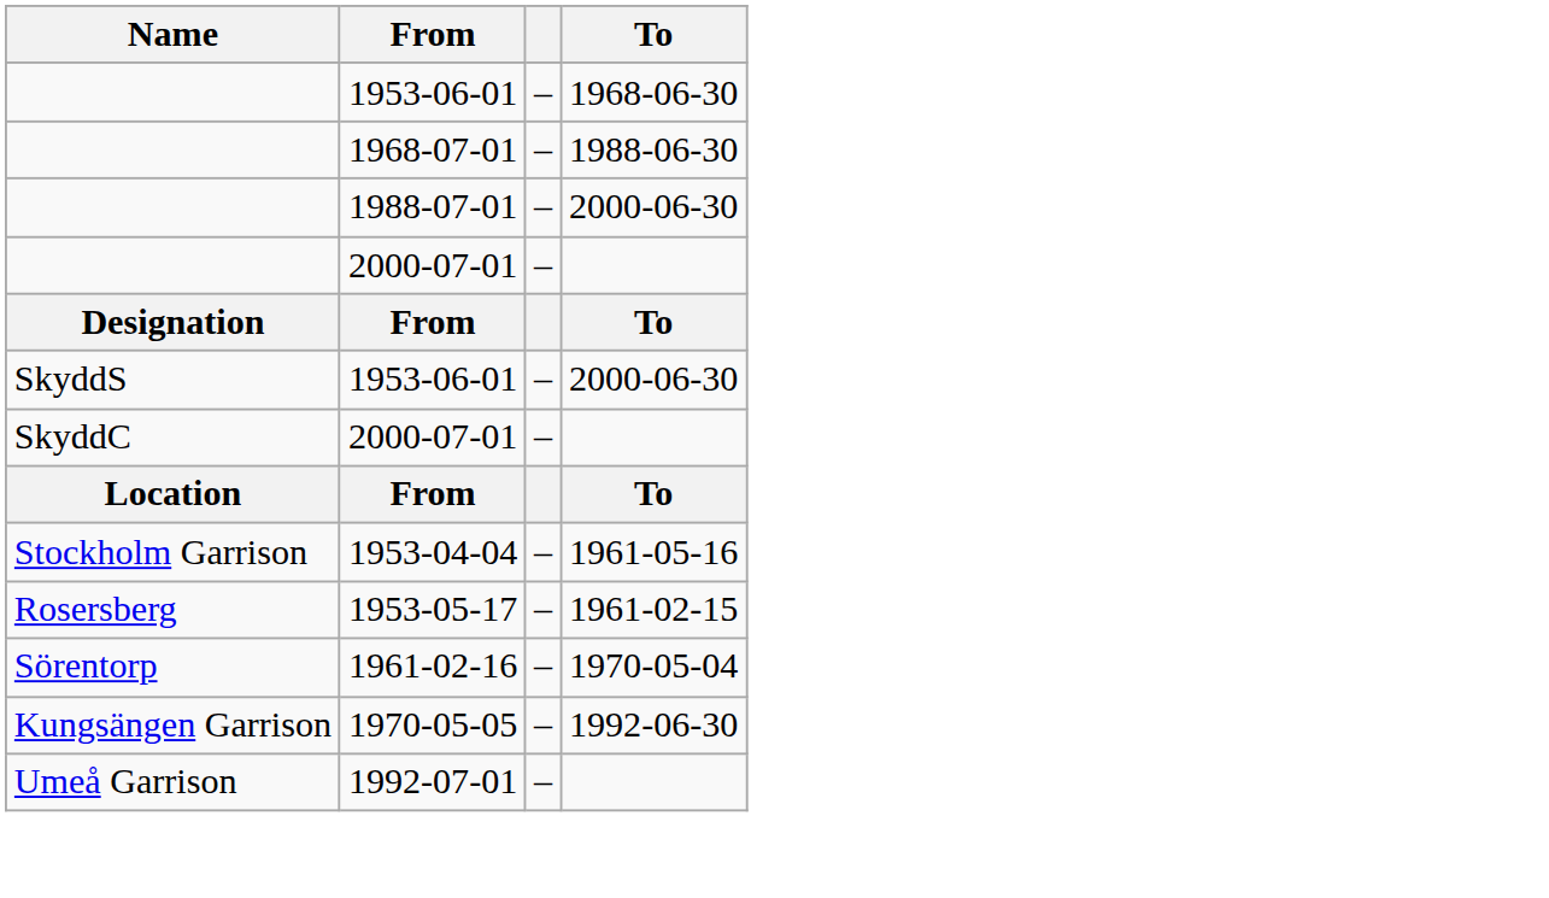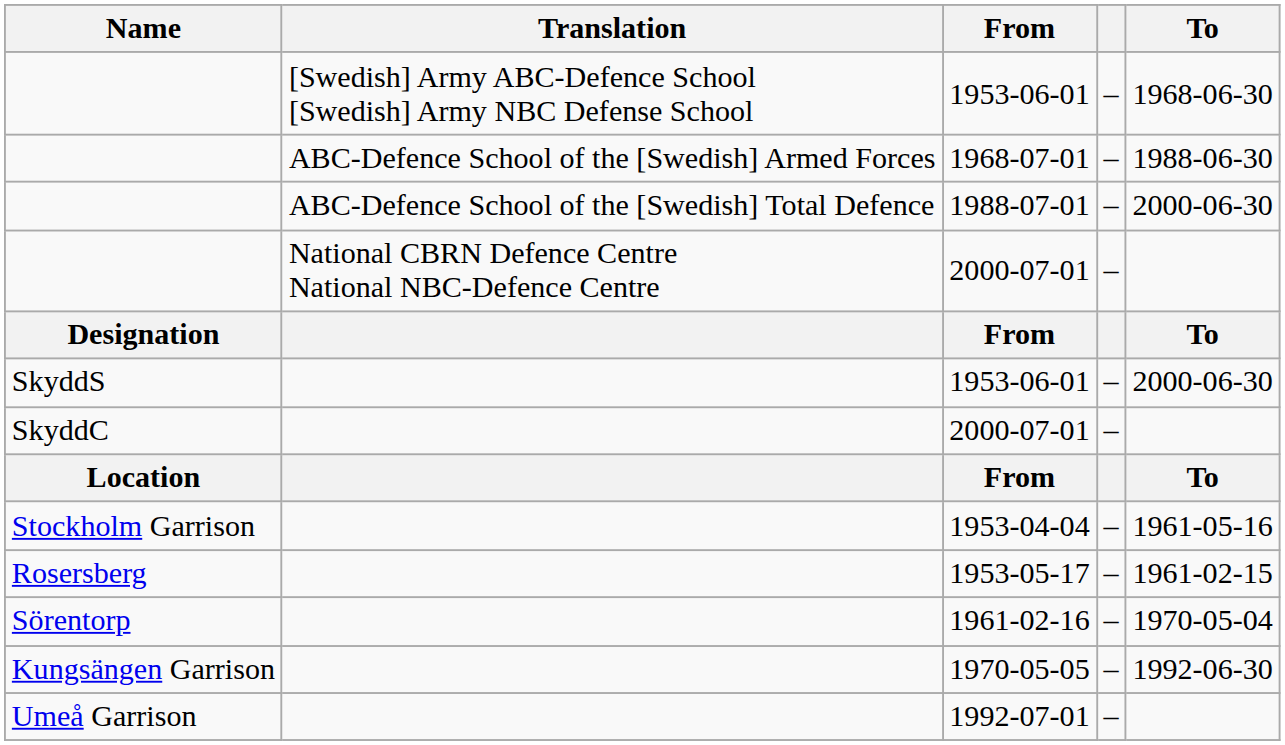 <table class="wikitable">
 <tr>
 <th style="font-weight:bold;">Name</th>
+<th style="font-weight:bold;">Translation</th>
 <th style="text-align: center; font-weight:bold;">From</th>
 <th></th>
 <th style="text-align: center; font-weight:bold;">To</th>
 </tr>
 <tr>
 <td style="font-style:italic;"></td>
+<td>[Swedish] Army ABC-Defence School<br>[Swedish] Army NBC Defense School</td>
 <td>1953-06-01</td>
 <td>–</td>
 <td>1968-06-30</td>
 </tr>
 <tr>
 <td style="font-style:italic;"></td>
+<td>ABC-Defence School of the [Swedish] Armed Forces</td>
 <td>1968-07-01</td>
 <td>–</td>
 <td>1988-06-30</td>
 </tr>
 <tr>
 <td style="font-style:italic;"></td>
+<td>ABC-Defence School of the [Swedish] Total Defence</td>
 <td>1988-07-01</td>
 <td>–</td>
 <td>2000-06-30</td>
 </tr>
 <tr>
 <td style="font-style:italic;"></td>
+<td>National CBRN Defence Centre<br>National NBC-Defence Centre</td>
 <td>2000-07-01</td>
 <td>–</td>
 <td></td>
 </tr>
 <tr>
 <th style="font-weight:bold;">Designation</th>
+<th style="font-weight:bold;"></th>
 <th style="text-align: center; font-weight:bold;">From</th>
 <th></th>
 <th style="text-align: center; font-weight:bold;">To</th>
 </tr>
 <tr>
 <td>SkyddS</td>
+<td></td>
 <td style="text-align: center;">1953-06-01</td>
 <td style="text-align: center;">–</td>
 <td style="text-align: center;">2000-06-30</td>
 </tr>
 <tr>
 <td>SkyddC</td>
+<td></td>
 <td style="text-align: center;">2000-07-01</td>
 <td style="text-align: center;">–</td>
 <td style="text-align: center;"></td>
 </tr>
 <tr>
 <th style="font-weight:bold;">Location</th>
+<th style="font-weight:bold;"></th>
 <th style="text-align: center; font-weight:bold;">From</th>
 <th></th>
 <th style="text-align: center; font-weight:bold;">To</th>
 </tr>
 <tr>
 <td><a href='#'>Stockholm</a> Garrison</td>
+<td></td>
 <td style="text-align: center;">1953-04-04</td>
 <td style="text-align: center;">–</td>
 <td style="text-align: center;">1961-05-16</td>
 </tr>
 <tr>
 <td><a href='#'>Rosersberg</a></td>
+<td></td>
 <td style="text-align: center;">1953-05-17</td>
 <td style="text-align: center;">–</td>
 <td style="text-align: center;">1961-02-15</td>
 </tr>
 <tr>
 <td><a href='#'>Sörentorp</a></td>
+<td></td>
 <td style="text-align: center;">1961-02-16</td>
 <td style="text-align: center;">–</td>
 <td style="text-align: center;">1970-05-04</td>
 </tr>
 <tr>
 <td><a href='#'>Kungsängen</a> Garrison</td>
+<td></td>
 <td style="text-align: center;">1970-05-05</td>
 <td style="text-align: center;">–</td>
 <td style="text-align: center;">1992-06-30</td>
 </tr>
 <tr>
 <td><a href='#'>Umeå</a> Garrison</td>
+<td></td>
 <td style="text-align: center;">1992-07-01</td>
 <td style="text-align: center;">–</td>
 <td style="text-align: center;"></td>
 </tr>
 </table>
